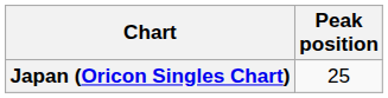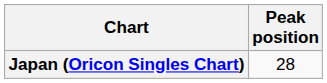 <table class="wikitable plainrowheaders">
 <tr>
 <th align="center">Chart</th>
 <th align="center">Peak<br>position</th>
 </tr>
 <tr>
 <th scope="row">Japan (<a href='#'>Oricon Singles Chart</a>)</th>
-<td align="center">25</td>
+<td align="center">28</td>
 </tr>
 </table>
